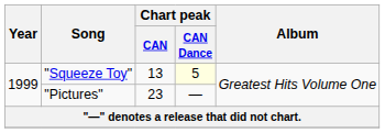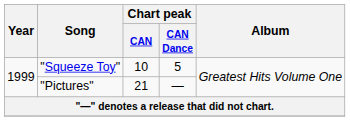 <table class="wikitable">
 <tr>
 <th rowspan="2">Year</th>
 <th rowspan="2">Song</th>
 <th colspan="2">Chart peak</th>
 <th rowspan="2">Album</th>
 </tr>
 <tr>
 <th width="40"><small><a href='#'>CAN</a><br></small></th>
 <th width="40"><small><a href='#'>CAN<br>Dance</a></small></th>
 </tr>
 <tr>
 <td rowspan="2">1999</td>
 <td>"<a href='#'>Squeeze Toy</a>"</td>
-<td align="center">13</td>
-<td align="center" style="background: lightyellow;">5</td>
+<td align="center">10</td>
+<td align="center">5</td>
 <td rowspan="2"><em>Greatest Hits Volume One</em></td>
 </tr>
 <tr>
 <td>"Pictures"</td>
-<td align="center">23</td>
+<td align="center">21</td>
 <td align="center">—</td>
 </tr>
 <tr>
 <th colspan="10"><small>"—" denotes a release that did not chart.</small></th>
 </tr>
 <tr>
 </tr>
 </table>
